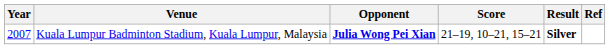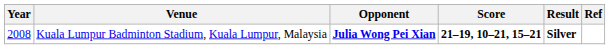 <table class="sortable wikitable" style="font-size: 90%;">
 <tr>
 <th>Year</th>
 <th>Venue</th>
 <th>Opponent</th>
 <th>Score</th>
 <th>Result</th>
 <th>Ref</th>
 </tr>
 <tr style="background:white">
-<td align="center"><a href='#'>2007</a></td>
+<td align="center"><a href='#'>2008</a></td>
 <td align="left"><a href='#'>Kuala Lumpur Badminton Stadium</a>, <a href='#'>Kuala Lumpur</a>, Malaysia</td>
 <td align="left"><strong> <a href='#'>Julia Wong Pei Xian</a></strong></td>
-<td align="left">21–19, 10–21, 15–21</td>
+<td align="left"><strong>21–19, 10–21, 15–21</strong></td>
 <td style="text-align:left; background:white"> <strong>Silver</strong></td>
 <td style="text-align:center; background:white"></td>
 </tr>
 </table>
